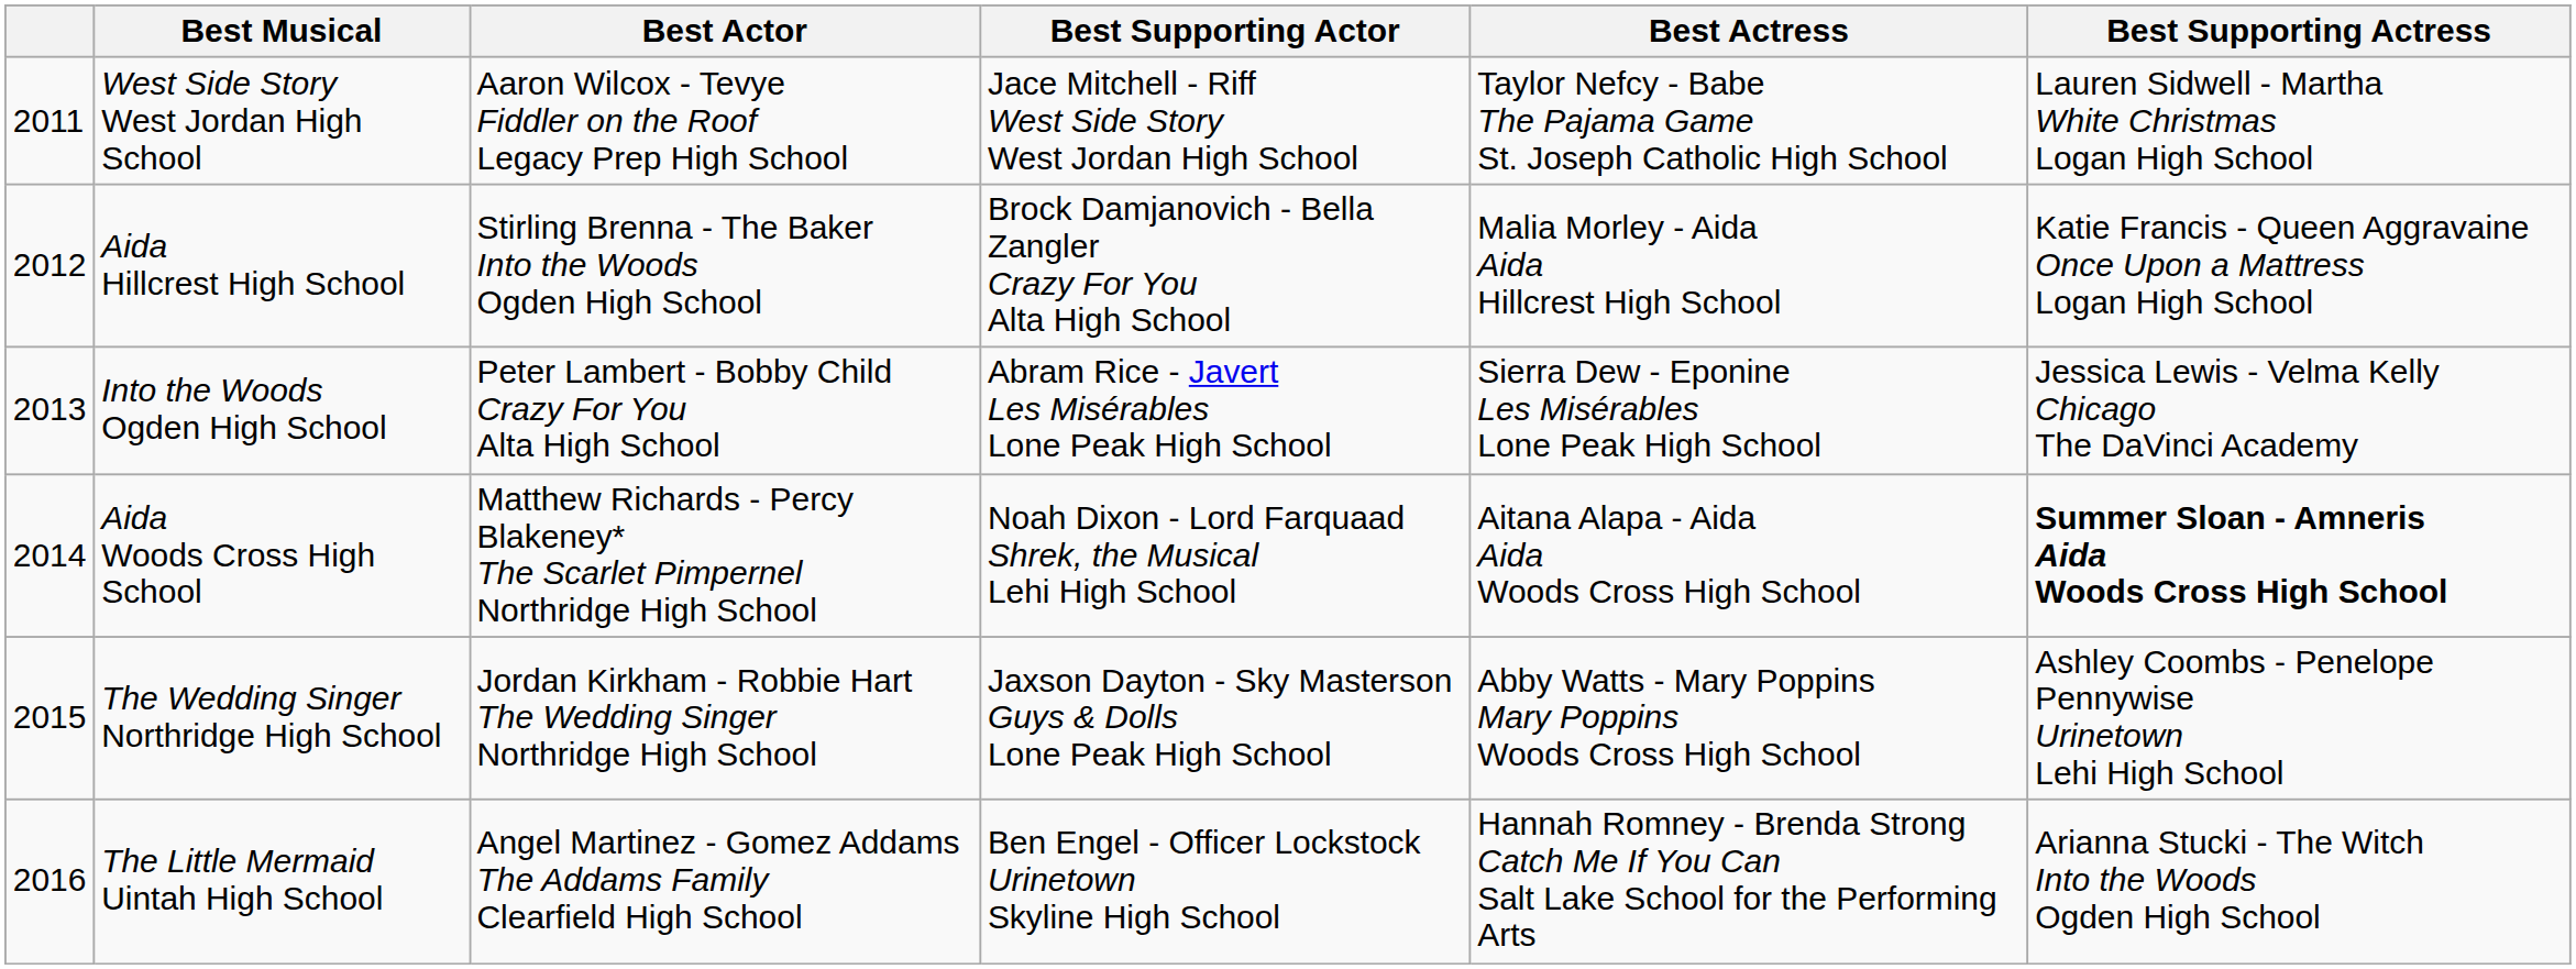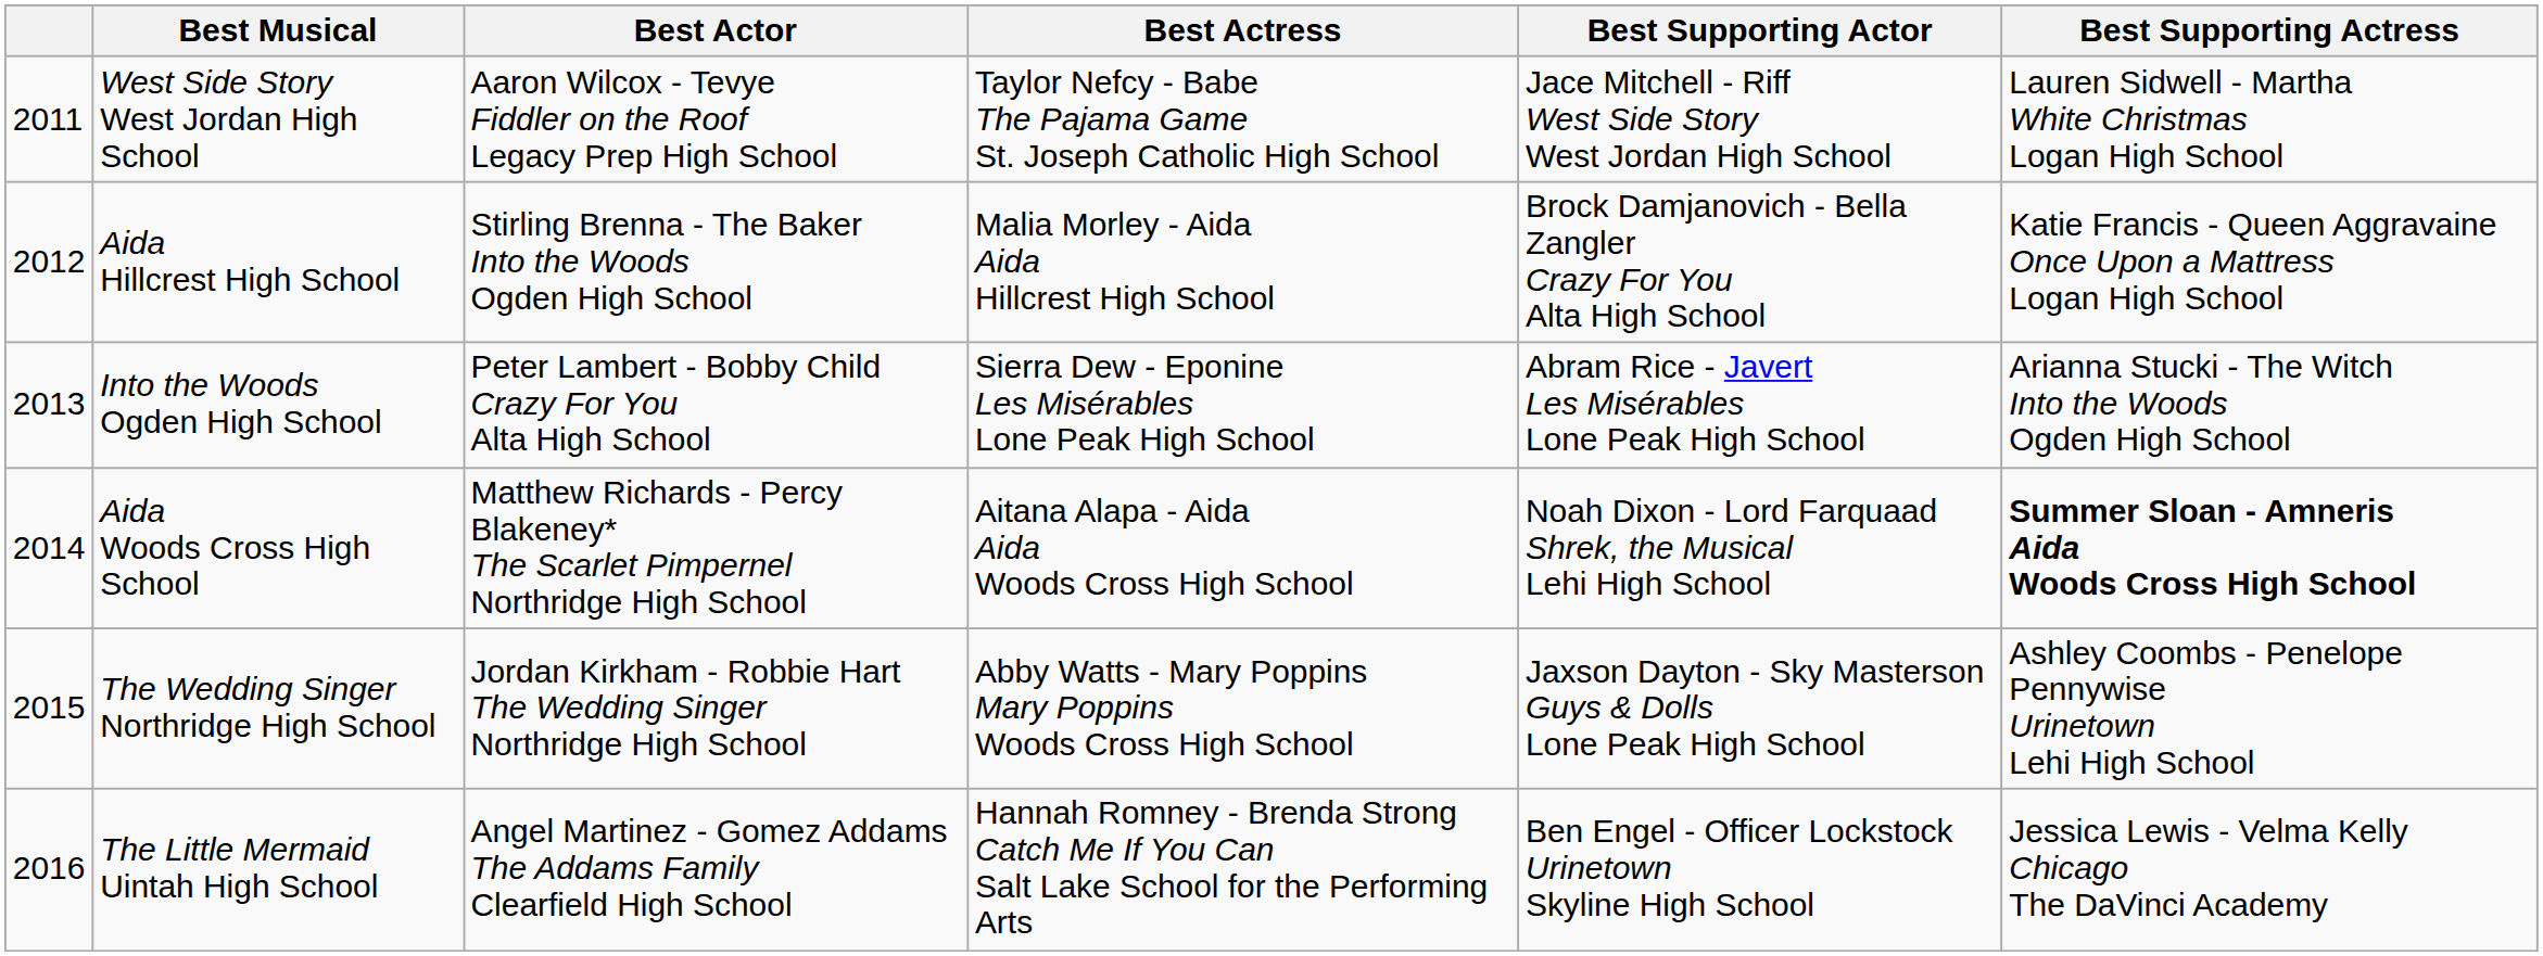 <table class="wikitable">
 <tr>
 <th></th>
 <th>Best Musical</th>
 <th>Best Actor</th>
+<th>Best Actress</th>
 <th>Best Supporting Actor</th>
-<th>Best Actress</th>
 <th>Best Supporting Actress</th>
 </tr>
 <tr>
 <td>2011</td>
 <td><em>West Side Story</em><br>West Jordan High School</td>
 <td>Aaron Wilcox - Tevye<br><em>Fiddler on the Roof</em><br>Legacy Prep High School</td>
+<td>Taylor Nefcy - Babe<br><em>The Pajama Game</em><br>St. Joseph Catholic High School</td>
 <td>Jace Mitchell - Riff<br><em>West Side Story</em><br>West Jordan High School</td>
-<td>Taylor Nefcy - Babe<br><em>The Pajama Game</em><br>St. Joseph Catholic High School</td>
 <td>Lauren Sidwell - Martha<br><em>White Christmas</em><br>Logan High School</td>
 </tr>
 <tr>
 <td>2012</td>
 <td><em>Aida</em><br>Hillcrest High School</td>
 <td>Stirling Brenna - The Baker<br><em>Into the Woods</em><br>Ogden High School</td>
+<td>Malia Morley - Aida<br><em>Aida</em><br>Hillcrest High School</td>
 <td>Brock Damjanovich - Bella Zangler<br><em>Crazy For You</em><br>Alta High School</td>
-<td>Malia Morley - Aida<br><em>Aida</em><br>Hillcrest High School</td>
 <td>Katie Francis - Queen Aggravaine<br><em>Once Upon a Mattress</em><br>Logan High School</td>
 </tr>
 <tr>
 <td>2013</td>
 <td><em>Into the Woods</em><br>Ogden High School</td>
 <td>Peter Lambert - Bobby Child<br><em>Crazy For You</em><br>Alta High School</td>
+<td>Sierra Dew - Eponine<br><em>Les Misérables</em><br>Lone Peak High School</td>
 <td>Abram Rice - <a href='#'>Javert</a><br><em>Les Misérables</em><br>Lone Peak High School</td>
-<td>Sierra Dew - Eponine<br><em>Les Misérables</em><br>Lone Peak High School</td>
-<td>Jessica Lewis - Velma Kelly<br><em>Chicago</em><br>The DaVinci Academy</td>
+<td>Arianna Stucki - The Witch<br><em>Into the Woods</em><br>Ogden High School</td>
 </tr>
 <tr>
 <td>2014</td>
 <td><em>Aida</em><br>Woods Cross High School</td>
 <td>Matthew Richards - Percy Blakeney*<br><em>The Scarlet Pimpernel</em><br>Northridge High School</td>
+<td>Aitana Alapa - Aida<br><em>Aida</em><br>Woods Cross High School</td>
 <td>Noah Dixon - Lord Farquaad<br><em>Shrek, the Musical</em><br>Lehi High School</td>
-<td>Aitana Alapa - Aida<br><em>Aida</em><br>Woods Cross High School</td>
 <td><strong>Summer Sloan - Amneris<br><em>Aida</em><br>Woods Cross High School</strong></td>
 </tr>
 <tr>
 <td>2015</td>
 <td><em>The Wedding Singer</em><br>Northridge High School</td>
 <td>Jordan Kirkham - Robbie Hart<br><em>The Wedding Singer</em><br>Northridge High School</td>
+<td>Abby Watts - Mary Poppins<br><em>Mary Poppins</em><br>Woods Cross High School</td>
 <td>Jaxson Dayton - Sky Masterson<br><em>Guys & Dolls</em><br>Lone Peak High School</td>
-<td>Abby Watts - Mary Poppins<br><em>Mary Poppins</em><br>Woods Cross High School</td>
 <td>Ashley Coombs - Penelope Pennywise<br><em>Urinetown</em><br>Lehi High School</td>
 </tr>
 <tr>
 <td>2016</td>
 <td><em>The Little Mermaid</em><br>Uintah High School</td>
 <td>Angel Martinez - Gomez Addams<br><em>The Addams Family</em><br>Clearfield High School</td>
+<td>Hannah Romney - Brenda Strong<br><em>Catch Me If You Can</em><br>Salt Lake School for the Performing Arts</td>
 <td>Ben Engel - Officer Lockstock<br><em>Urinetown</em><br>Skyline High School</td>
-<td>Hannah Romney - Brenda Strong<br><em>Catch Me If You Can</em><br>Salt Lake School for the Performing Arts</td>
-<td>Arianna Stucki - The Witch<br><em>Into the Woods</em><br>Ogden High School</td>
+<td>Jessica Lewis - Velma Kelly<br><em>Chicago</em><br>The DaVinci Academy</td>
 </tr>
 </table>
